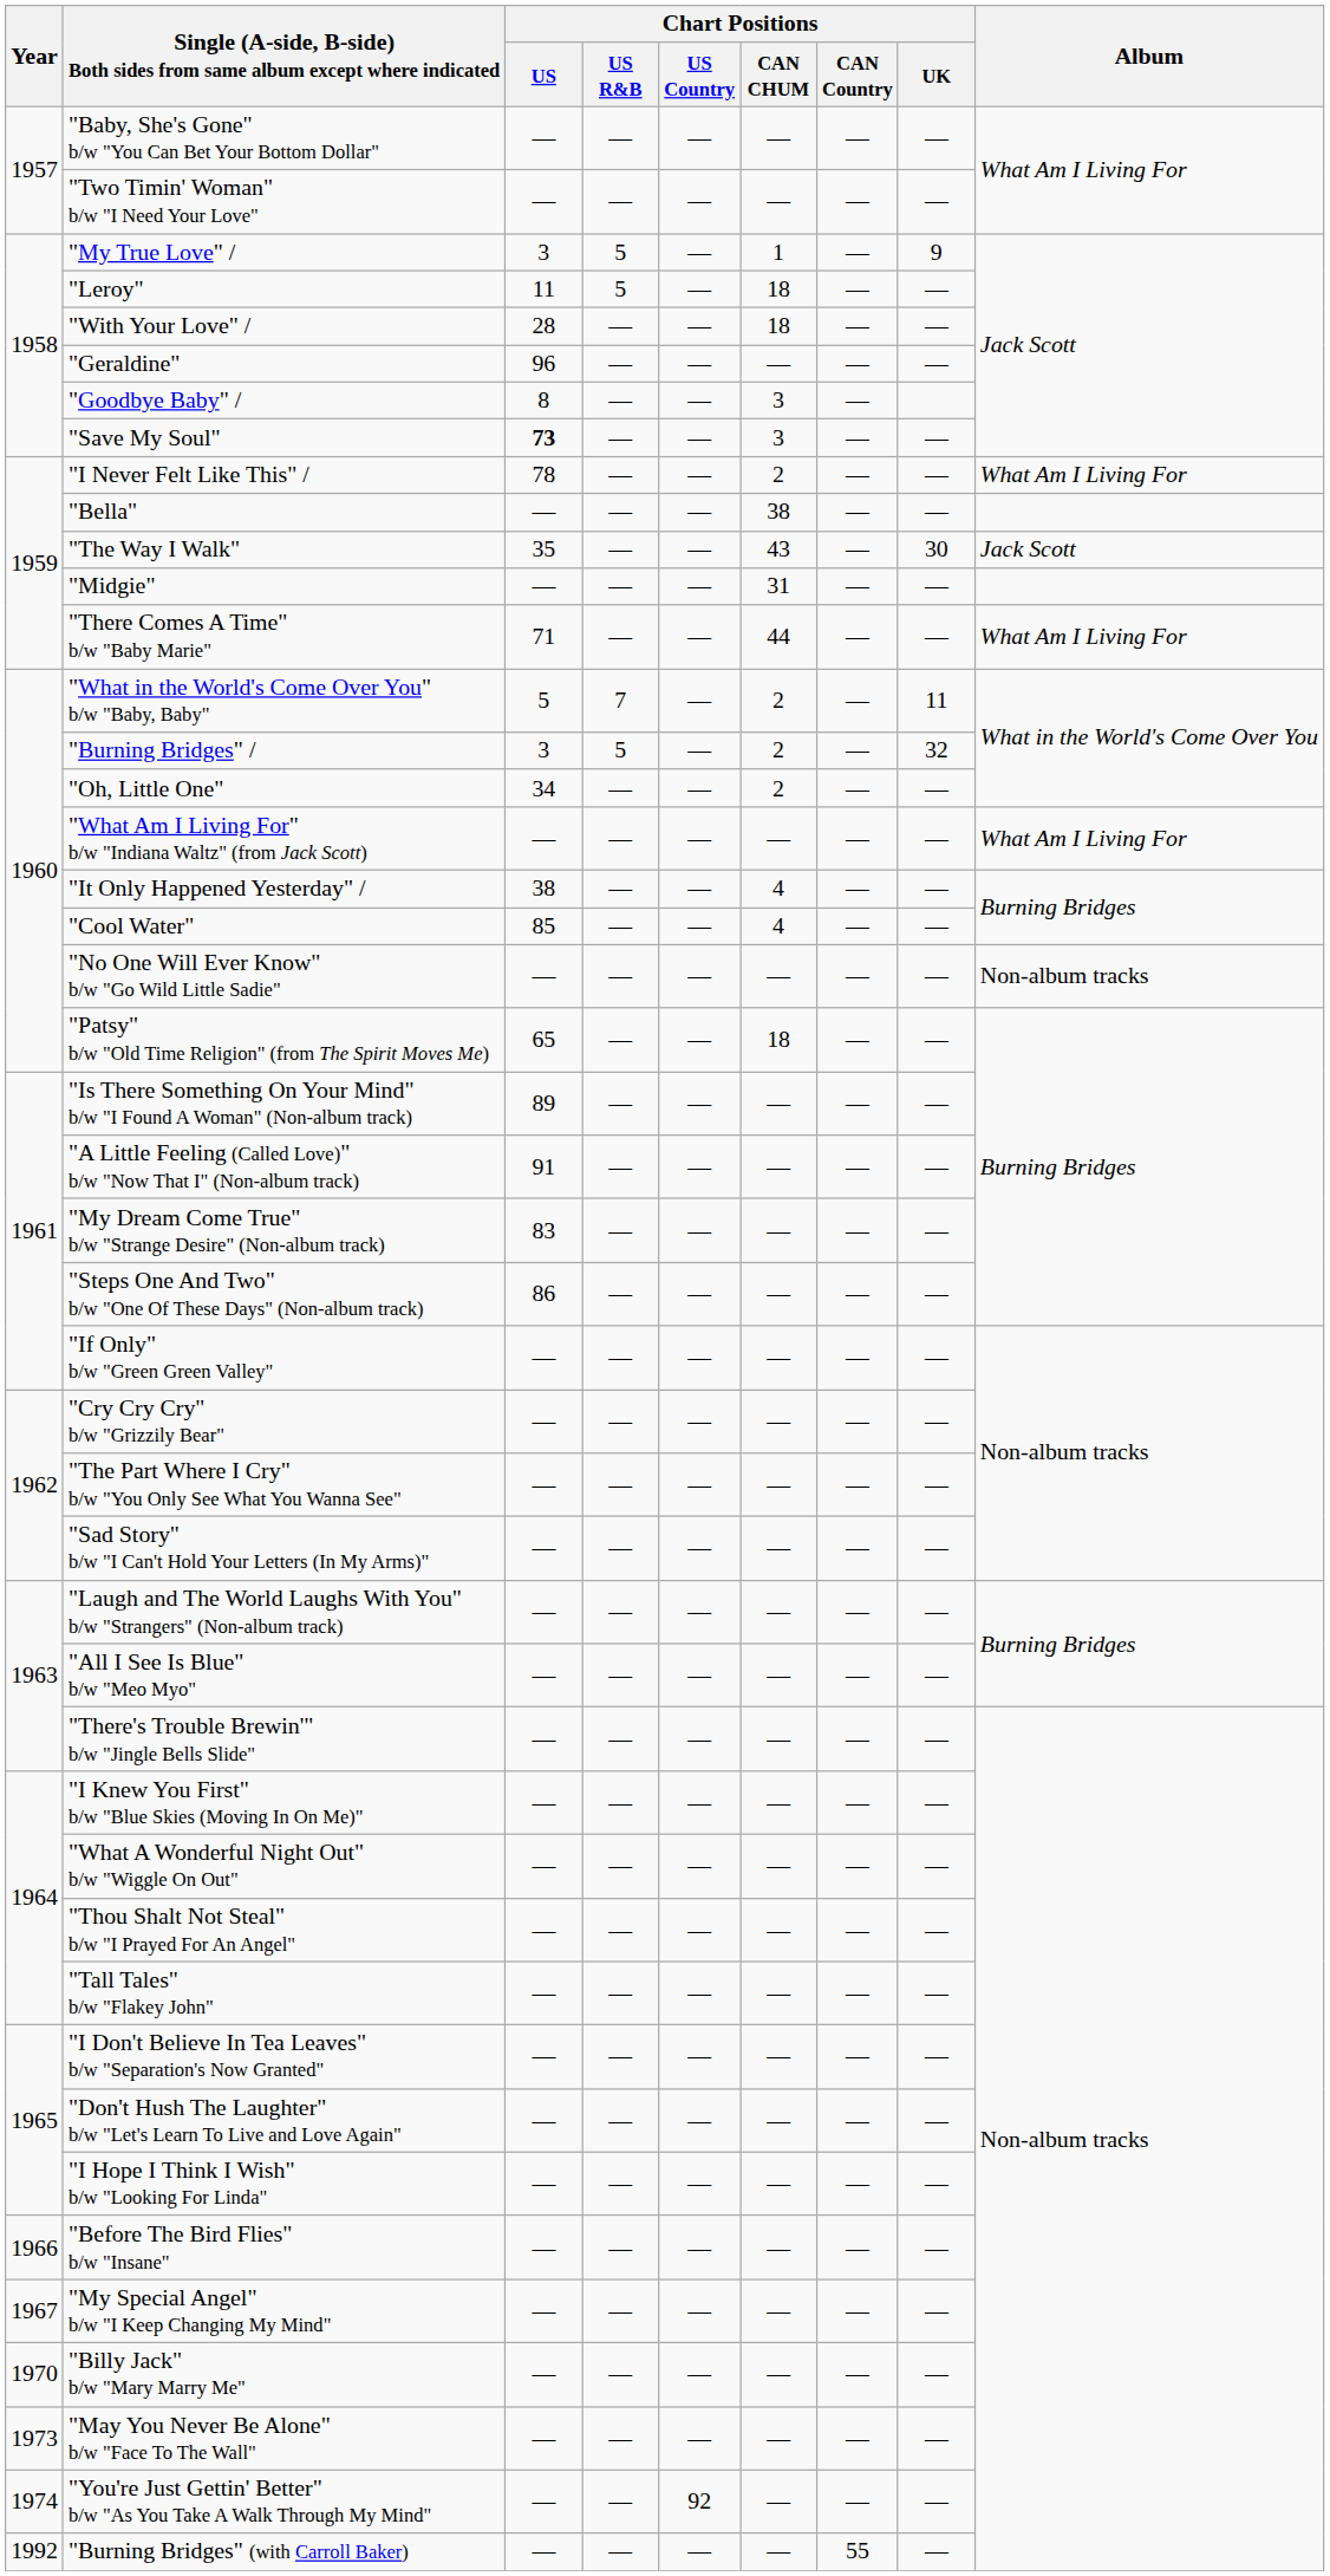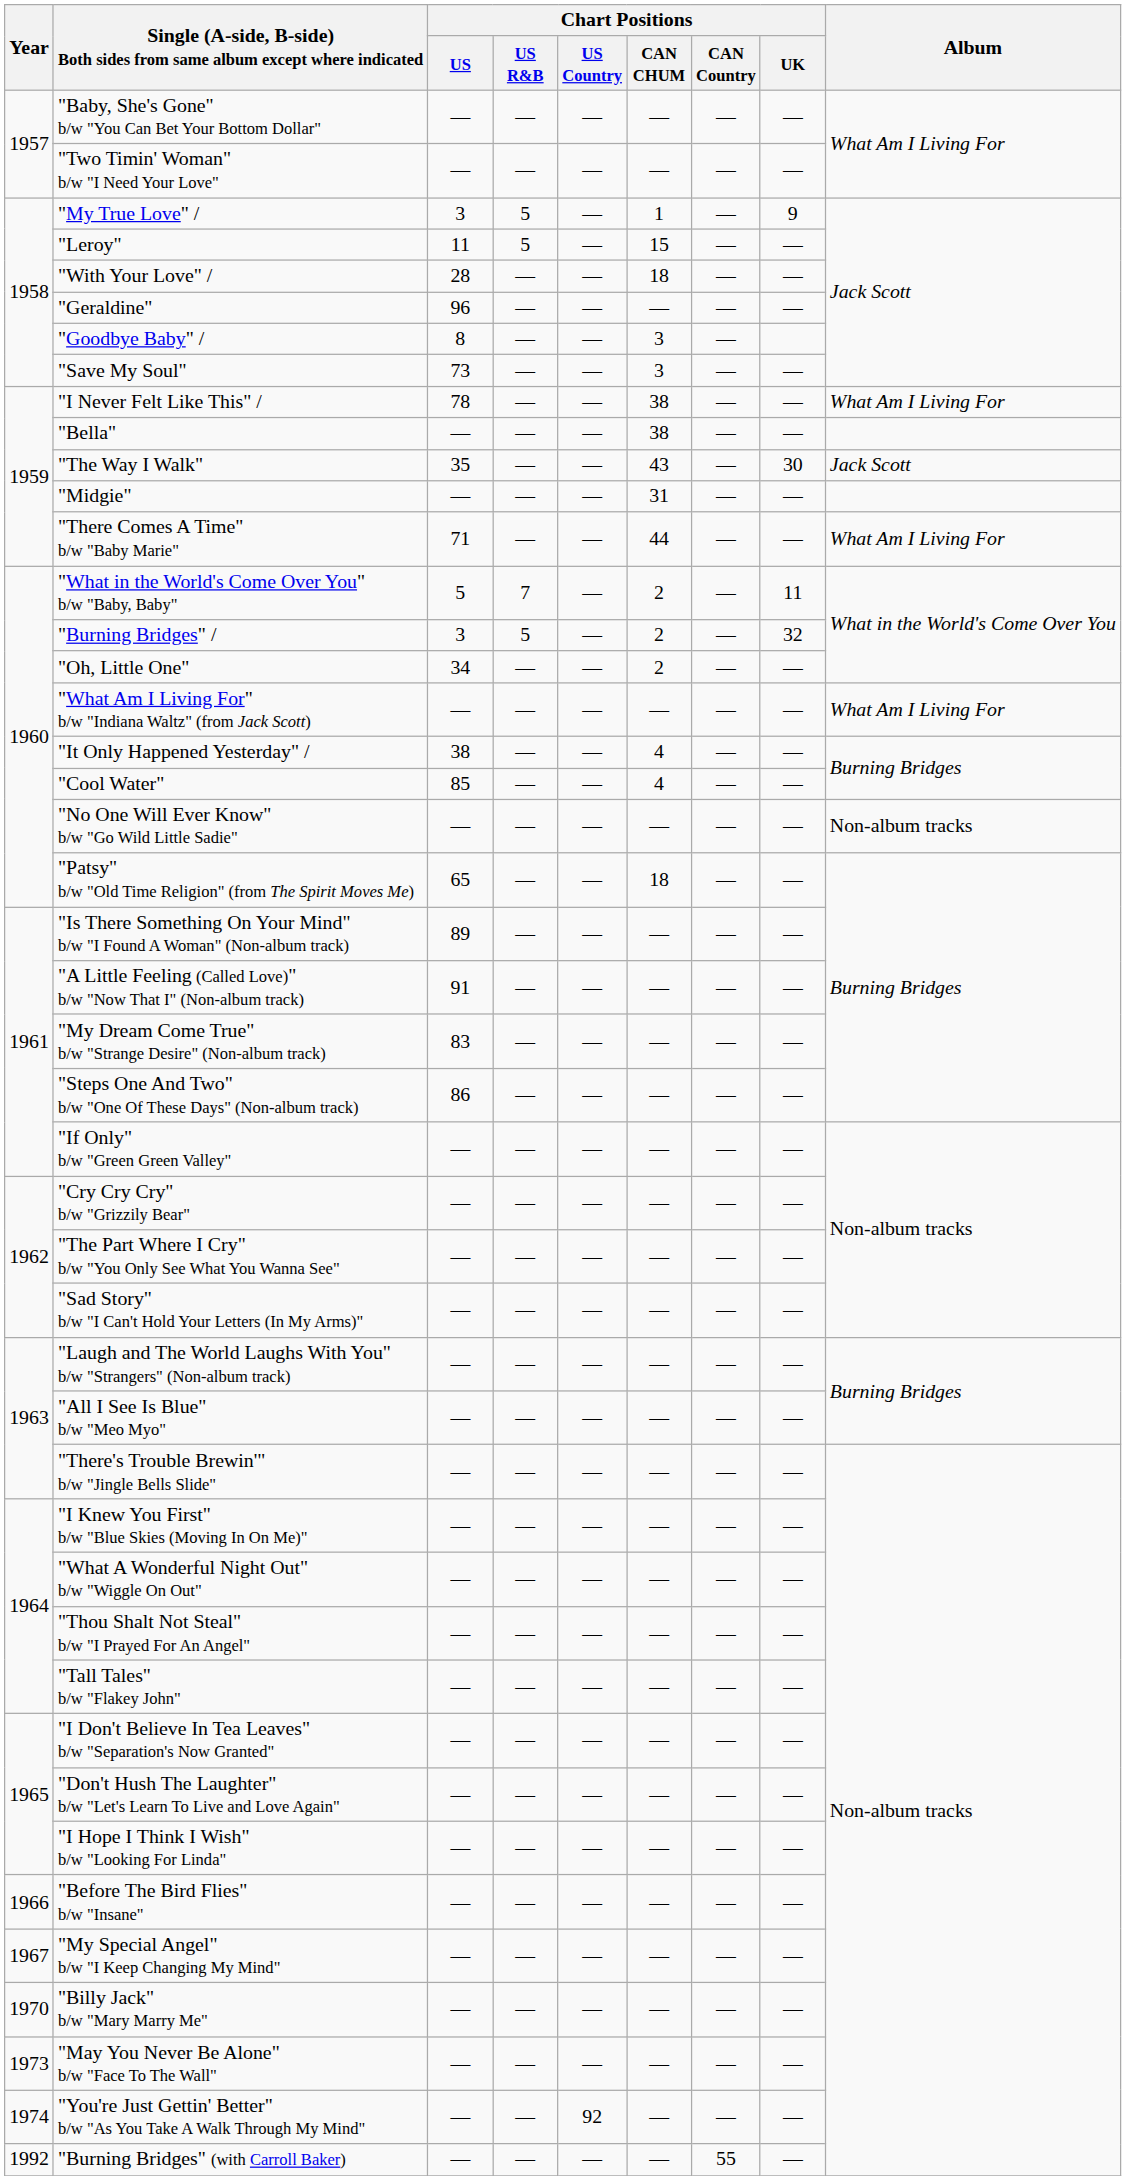 <table class="wikitable">
 <tr>
 <th rowspan="2">Year</th>
 <th rowspan="2">Single (A-side, B-side)<br><small>Both sides from same album except where indicated</small></th>
 <th colspan="6">Chart Positions</th>
 <th rowspan="2">Album</th>
 </tr>
 <tr>
 <th width="45"><small><a href='#'>US</a></small></th>
 <th width="45"><small><a href='#'>US R&B</a></small></th>
 <th width="45"><small><a href='#'>US Country</a></small></th>
 <th width="45"><small>CAN CHUM</small></th>
 <th width="45"><small>CAN Country</small></th>
 <th width="45"><small>UK</small></th>
 </tr>
 <tr>
 <td rowspan="2">1957</td>
 <td>"Baby, She's Gone"<br><small>b/w "You Can Bet Your Bottom Dollar"</small></td>
 <td align="center">—</td>
 <td align="center">—</td>
 <td align="center">—</td>
 <td align="center">—</td>
 <td align="center">—</td>
 <td align="center">—</td>
 <td rowspan="2"><em>What Am I Living For</em></td>
 </tr>
 <tr>
 <td>"Two Timin' Woman"<br><small>b/w "I Need Your Love"</small></td>
 <td align="center">—</td>
 <td align="center">—</td>
 <td align="center">—</td>
 <td align="center">—</td>
 <td align="center">—</td>
 <td align="center">—</td>
 </tr>
 <tr>
 <td rowspan="6">1958</td>
 <td>"<a href='#'>My True Love</a>" /</td>
 <td align="center">3</td>
 <td align="center">5</td>
 <td align="center">—</td>
 <td align="center">1</td>
 <td align="center">—</td>
 <td align="center">9</td>
 <td rowspan="6"><em>Jack Scott</em></td>
 </tr>
 <tr>
 <td>"Leroy"</td>
 <td align="center">11</td>
 <td align="center">5</td>
 <td align="center">—</td>
-<td align="center">18</td>
+<td align="center">15</td>
 <td align="center">—</td>
 <td align="center">—</td>
 </tr>
 <tr>
 <td>"With Your Love" /</td>
 <td align="center">28</td>
 <td align="center">—</td>
 <td align="center">—</td>
 <td align="center">18</td>
 <td align="center">—</td>
 <td align="center">—</td>
 </tr>
 <tr>
 <td>"Geraldine"</td>
 <td align="center">96</td>
 <td align="center">—</td>
 <td align="center">—</td>
 <td align="center">—</td>
 <td align="center">—</td>
 <td align="center">—</td>
 </tr>
 <tr>
 <td>"<a href='#'>Goodbye Baby</a>" /</td>
 <td align="center">8</td>
 <td align="center">—</td>
 <td align="center">—</td>
 <td align="center">3</td>
 <td align="center">—</td>
 </tr>
 <tr>
 <td>"Save My Soul"</td>
-<td align="center"><strong>73</strong></td>
+<td align="center">73</td>
 <td align="center">—</td>
 <td align="center">—</td>
 <td align="center">3</td>
 <td align="center">—</td>
 <td align="center">—</td>
 </tr>
 <tr>
 <td rowspan="5">1959</td>
 <td>"I Never Felt Like This" /</td>
 <td align="center">78</td>
 <td align="center">—</td>
 <td align="center">—</td>
-<td align="center">2</td>
+<td align="center">38</td>
 <td align="center">—</td>
 <td align="center">—</td>
 <td><em>What Am I Living For</em></td>
 </tr>
 <tr>
 <td>"Bella"</td>
 <td align="center">—</td>
 <td align="center">—</td>
 <td align="center">—</td>
 <td align="center">38</td>
 <td align="center">—</td>
 <td align="center">—</td>
 </tr>
 <tr>
 <td>"The Way I Walk"</td>
 <td align="center">35</td>
 <td align="center">—</td>
 <td align="center">—</td>
 <td align="center">43</td>
 <td align="center">—</td>
 <td align="center">30</td>
 <td><em>Jack Scott</em></td>
 </tr>
 <tr>
 <td>"Midgie"</td>
 <td align="center">—</td>
 <td align="center">—</td>
 <td align="center">—</td>
 <td align="center">31</td>
 <td align="center">—</td>
 <td align="center">—</td>
 <td></td>
 </tr>
 <tr>
 <td>"There Comes A Time"<br><small>b/w "Baby Marie"</small></td>
 <td align="center">71</td>
 <td align="center">—</td>
 <td align="center">—</td>
 <td align="center">44</td>
 <td align="center">—</td>
 <td align="center">—</td>
 <td><em>What Am I Living For</em></td>
 </tr>
 <tr>
 <td rowspan="8">1960</td>
 <td>"<a href='#'>What in the World's Come Over You</a>"<br><small>b/w "Baby, Baby"</small></td>
 <td align="center">5</td>
 <td align="center">7</td>
 <td align="center">—</td>
 <td align="center">2</td>
 <td align="center">—</td>
 <td align="center">11</td>
 <td rowspan="3"><em>What in the World's Come Over You</em></td>
 </tr>
 <tr>
 <td>"<a href='#'>Burning Bridges</a>" /</td>
 <td align="center">3</td>
 <td align="center">5</td>
 <td align="center">—</td>
 <td align="center">2</td>
 <td align="center">—</td>
 <td align="center">32</td>
 </tr>
 <tr>
 <td>"Oh, Little One"</td>
 <td align="center">34</td>
 <td align="center">—</td>
 <td align="center">—</td>
 <td align="center">2</td>
 <td align="center">—</td>
 <td align="center">—</td>
 </tr>
 <tr>
 <td>"<a href='#'>What Am I Living For</a>"<br><small>b/w "Indiana Waltz" (from <em>Jack Scott</em>)</small></td>
 <td align="center">—</td>
 <td align="center">—</td>
 <td align="center">—</td>
 <td align="center">—</td>
 <td align="center">—</td>
 <td align="center">—</td>
 <td><em>What Am I Living For</em></td>
 </tr>
 <tr>
 <td>"It Only Happened Yesterday" /</td>
 <td align="center">38</td>
 <td align="center">—</td>
 <td align="center">—</td>
 <td align="center">4</td>
 <td align="center">—</td>
 <td align="center">—</td>
 <td rowspan="2"><em>Burning Bridges</em></td>
 </tr>
 <tr>
 <td>"Cool Water"</td>
 <td align="center">85</td>
 <td align="center">—</td>
 <td align="center">—</td>
 <td align="center">4</td>
 <td align="center">—</td>
 <td align="center">—</td>
 </tr>
 <tr>
 <td>"No One Will Ever Know"<br><small>b/w "Go Wild Little Sadie" </small></td>
 <td align="center">—</td>
 <td align="center">—</td>
 <td align="center">—</td>
 <td align="center">—</td>
 <td align="center">—</td>
 <td align="center">—</td>
 <td>Non-album tracks</td>
 </tr>
 <tr>
 <td>"Patsy"<br><small>b/w "Old Time Religion" (from <em>The Spirit Moves Me</em>)</small></td>
 <td align="center">65</td>
 <td align="center">—</td>
 <td align="center">—</td>
 <td align="center">18</td>
 <td align="center">—</td>
 <td align="center">—</td>
 <td rowspan="5"><em>Burning Bridges</em></td>
 </tr>
 <tr>
 <td rowspan="5">1961</td>
 <td>"Is There Something On Your Mind"<br><small>b/w "I Found A Woman" (Non-album track)</small></td>
 <td align="center">89</td>
 <td align="center">—</td>
 <td align="center">—</td>
 <td align="center">—</td>
 <td align="center">—</td>
 <td align="center">—</td>
 </tr>
 <tr>
 <td>"A Little Feeling<small> (Called Love)</small>"<br><small>b/w "Now That I" (Non-album track)</small></td>
 <td align="center">91</td>
 <td align="center">—</td>
 <td align="center">—</td>
 <td align="center">—</td>
 <td align="center">—</td>
 <td align="center">—</td>
 </tr>
 <tr>
 <td>"My Dream Come True"<br><small>b/w "Strange Desire" (Non-album track)</small></td>
 <td align="center">83</td>
 <td align="center">—</td>
 <td align="center">—</td>
 <td align="center">—</td>
 <td align="center">—</td>
 <td align="center">—</td>
 </tr>
 <tr>
 <td>"Steps One And Two"<br><small>b/w "One Of These Days" (Non-album track)</small></td>
 <td align="center">86</td>
 <td align="center">—</td>
 <td align="center">—</td>
 <td align="center">—</td>
 <td align="center">—</td>
 <td align="center">—</td>
 </tr>
 <tr>
 <td>"If Only"<br><small>b/w "Green Green Valley"</small></td>
 <td align="center">—</td>
 <td align="center">—</td>
 <td align="center">—</td>
 <td align="center">—</td>
 <td align="center">—</td>
 <td align="center">—</td>
 <td rowspan="4">Non-album tracks</td>
 </tr>
 <tr>
 <td rowspan="3">1962</td>
 <td>"Cry Cry Cry"<br><small>b/w "Grizzily Bear" </small></td>
 <td align="center">—</td>
 <td align="center">—</td>
 <td align="center">—</td>
 <td align="center">—</td>
 <td align="center">—</td>
 <td align="center">—</td>
 </tr>
 <tr>
 <td>"The Part Where I Cry"<br><small>b/w "You Only See What You Wanna See"</small></td>
 <td align="center">—</td>
 <td align="center">—</td>
 <td align="center">—</td>
 <td align="center">—</td>
 <td align="center">—</td>
 <td align="center">—</td>
 </tr>
 <tr>
 <td>"Sad Story"<br><small>b/w "I Can't Hold Your Letters (In My Arms)"</small></td>
 <td align="center">—</td>
 <td align="center">—</td>
 <td align="center">—</td>
 <td align="center">—</td>
 <td align="center">—</td>
 <td align="center">—</td>
 </tr>
 <tr>
 <td rowspan="3">1963</td>
 <td>"Laugh and The World Laughs With You"<br><small>b/w "Strangers" (Non-album track)</small></td>
 <td align="center">—</td>
 <td align="center">—</td>
 <td align="center">—</td>
 <td align="center">—</td>
 <td align="center">—</td>
 <td align="center">—</td>
 <td rowspan="2"><em>Burning Bridges</em></td>
 </tr>
 <tr>
 <td>"All I See Is Blue"<br><small>b/w "Meo Myo" </small></td>
 <td align="center">—</td>
 <td align="center">—</td>
 <td align="center">—</td>
 <td align="center">—</td>
 <td align="center">—</td>
 <td align="center">—</td>
 </tr>
 <tr>
 <td>"There's Trouble Brewin'"<br><small>b/w "Jingle Bells Slide"</small></td>
 <td align="center">—</td>
 <td align="center">—</td>
 <td align="center">—</td>
 <td align="center">—</td>
 <td align="center">—</td>
 <td align="center">—</td>
 <td rowspan="14">Non-album tracks</td>
 </tr>
 <tr>
 <td rowspan="4">1964</td>
 <td>"I Knew You First"<br><small>b/w "Blue Skies (Moving In On Me)"</small></td>
 <td align="center">—</td>
 <td align="center">—</td>
 <td align="center">—</td>
 <td align="center">—</td>
 <td align="center">—</td>
 <td align="center">—</td>
 </tr>
 <tr>
 <td>"What A Wonderful Night Out"<br><small>b/w "Wiggle On Out" </small></td>
 <td align="center">—</td>
 <td align="center">—</td>
 <td align="center">—</td>
 <td align="center">—</td>
 <td align="center">—</td>
 <td align="center">—</td>
 </tr>
 <tr>
 <td>"Thou Shalt Not Steal"<br><small>b/w "I Prayed For An Angel"</small></td>
 <td align="center">—</td>
 <td align="center">—</td>
 <td align="center">—</td>
 <td align="center">—</td>
 <td align="center">—</td>
 <td align="center">—</td>
 </tr>
 <tr>
 <td>"Tall Tales"<br><small>b/w "Flakey John" </small></td>
 <td align="center">—</td>
 <td align="center">—</td>
 <td align="center">—</td>
 <td align="center">—</td>
 <td align="center">—</td>
 <td align="center">—</td>
 </tr>
 <tr>
 <td rowspan="3">1965</td>
 <td>"I Don't Believe In Tea Leaves"<br><small>b/w "Separation's Now Granted"</small></td>
 <td align="center">—</td>
 <td align="center">—</td>
 <td align="center">—</td>
 <td align="center">—</td>
 <td align="center">—</td>
 <td align="center">—</td>
 </tr>
 <tr>
 <td>"Don't Hush The Laughter"<br><small>b/w "Let's Learn To Live and Love Again"</small></td>
 <td align="center">—</td>
 <td align="center">—</td>
 <td align="center">—</td>
 <td align="center">—</td>
 <td align="center">—</td>
 <td align="center">—</td>
 </tr>
 <tr>
 <td>"I Hope I Think I Wish"<br><small>b/w "Looking For Linda"</small></td>
 <td align="center">—</td>
 <td align="center">—</td>
 <td align="center">—</td>
 <td align="center">—</td>
 <td align="center">—</td>
 <td align="center">—</td>
 </tr>
 <tr>
 <td rowspan="1">1966</td>
 <td>"Before The Bird Flies"<br><small>b/w "Insane" </small></td>
 <td align="center">—</td>
 <td align="center">—</td>
 <td align="center">—</td>
 <td align="center">—</td>
 <td align="center">—</td>
 <td align="center">—</td>
 </tr>
 <tr>
 <td rowspan="1">1967</td>
 <td>"My Special Angel"<br><small>b/w "I Keep Changing My Mind" </small></td>
 <td align="center">—</td>
 <td align="center">—</td>
 <td align="center">—</td>
 <td align="center">—</td>
 <td align="center">—</td>
 <td align="center">—</td>
 </tr>
 <tr>
 <td rowspan="1">1970</td>
 <td>"Billy Jack"<br><small>b/w "Mary Marry Me"</small></td>
 <td align="center">—</td>
 <td align="center">—</td>
 <td align="center">—</td>
 <td align="center">—</td>
 <td align="center">—</td>
 <td align="center">—</td>
 </tr>
 <tr>
 <td rowspan="1">1973</td>
 <td>"May You Never Be Alone"<br><small>b/w "Face To The Wall" </small></td>
 <td align="center">—</td>
 <td align="center">—</td>
 <td align="center">—</td>
 <td align="center">—</td>
 <td align="center">—</td>
 <td align="center">—</td>
 </tr>
 <tr>
 <td>1974</td>
 <td>"You're Just Gettin' Better"<br><small>b/w "As You Take A Walk Through My Mind"</small></td>
 <td align="center">—</td>
 <td align="center">—</td>
 <td align="center">92</td>
 <td align="center">—</td>
 <td align="center">—</td>
 <td align="center">—</td>
 </tr>
 <tr>
 <td>1992</td>
 <td>"Burning Bridges" <small>(with <a href='#'>Carroll Baker</a>)</small></td>
 <td align="center">—</td>
 <td align="center">—</td>
 <td align="center">—</td>
 <td align="center">—</td>
 <td align="center">55</td>
 <td align="center">—</td>
 </tr>
 </table>
